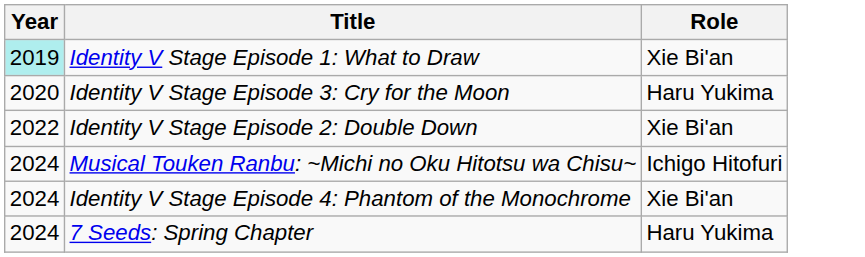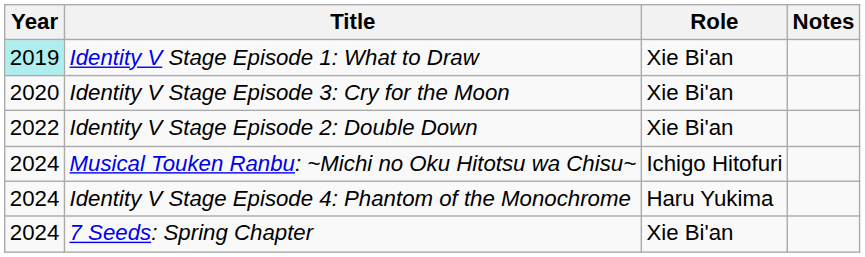 <table class="wikitable">
 <tr>
 <th>Year</th>
 <th>Title</th>
 <th>Role</th>
+<th>Notes</th>
 </tr>
 <tr>
 <td style="background: paleturquoise;">2019</td>
 <td><em><a href='#'>Identity V</a> Stage Episode 1: What to Draw</em></td>
 <td>Xie Bi'an</td>
+<td></td>
 </tr>
 <tr>
 <td>2020</td>
 <td><em>Identity V Stage Episode 3: Cry for the Moon</em></td>
-<td>Haru Yukima</td>
+<td>Xie Bi'an</td>
+<td></td>
 </tr>
 <tr>
 <td>2022</td>
 <td><em>Identity V Stage Episode 2: Double Down</em></td>
 <td>Xie Bi'an</td>
+<td></td>
 </tr>
 <tr>
 <td>2024</td>
 <td><em><a href='#'>Musical Touken Ranbu</a>: ~Michi no Oku Hitotsu wa Chisu~</em></td>
 <td>Ichigo Hitofuri</td>
+<td></td>
 </tr>
 <tr>
 <td>2024</td>
 <td><em>Identity V Stage Episode 4: Phantom of the Monochrome</em></td>
-<td>Xie Bi'an</td>
+<td>Haru Yukima</td>
+<td></td>
 </tr>
 <tr>
 <td>2024</td>
 <td><em><a href='#'>7 Seeds</a>: Spring Chapter</em></td>
-<td>Haru Yukima</td>
+<td>Xie Bi'an</td>
+<td></td>
 </tr>
 </table>
